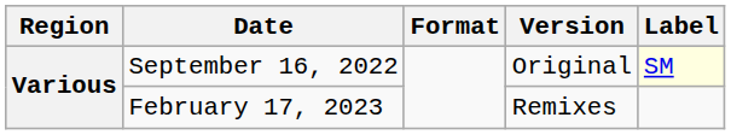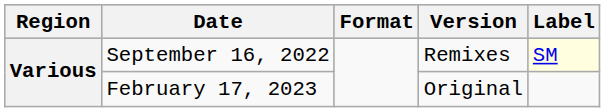 <table class="wikitable plainrowheaders">
 <tr>
 <th>Region</th>
 <th>Date</th>
 <th>Format</th>
 <th>Version</th>
 <th>Label</th>
 </tr>
 <tr>
 <th scope="row" rowspan="2">Various</th>
 <td>September 16, 2022</td>
 <td rowspan="2"></td>
-<td>Original</td>
+<td>Remixes</td>
 <td style="background: lightyellow;"><a href='#'>SM</a></td>
 </tr>
 <tr>
 <td>February 17, 2023</td>
-<td>Remixes</td>
+<td>Original</td>
 <td></td>
 </tr>
 </table>
